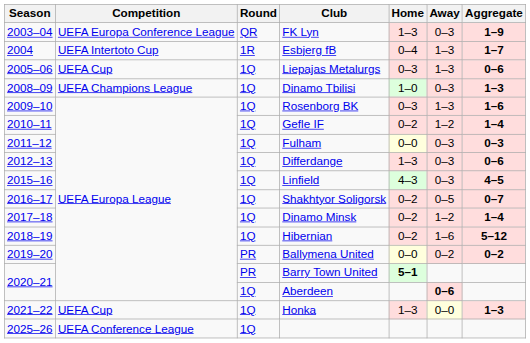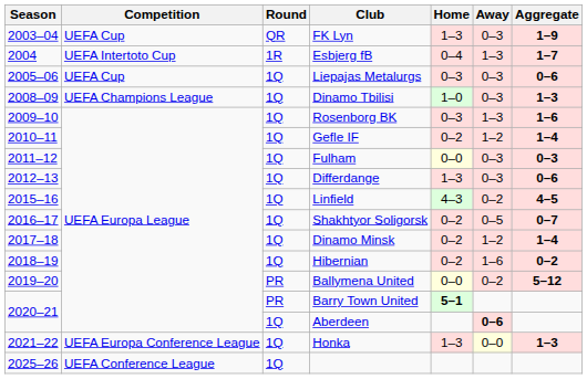 <table class="wikitable">
 <tr>
 <th>Season</th>
 <th>Competition</th>
 <th>Round</th>
 <th>Club</th>
 <th>Home</th>
 <th>Away</th>
 <th>Aggregate</th>
 </tr>
 <tr>
 <td><a href='#'>2003–04</a></td>
-<td><a href='#'>UEFA Europa Conference League</a></td>
+<td><a href='#'>UEFA Cup</a></td>
 <td><a href='#'>QR</a></td>
 <td> <a href='#'>FK Lyn</a></td>
 <td bgcolor="#ffdddd" style="text-align:center;">1–3</td>
 <td bgcolor="#ffdddd" style="text-align:center;">0–3</td>
 <td bgcolor="#ffdddd" style="text-align:center;"><strong>1–9</strong></td>
 </tr>
 <tr>
 <td><a href='#'>2004</a></td>
 <td><a href='#'>UEFA Intertoto Cup</a></td>
 <td><a href='#'>1R</a></td>
 <td> <a href='#'>Esbjerg fB</a></td>
 <td bgcolor="#ffdddd" style="text-align:center;">0–4</td>
 <td bgcolor="#ffdddd" style="text-align:center;">1–3</td>
 <td bgcolor="#ffdddd" style="text-align:center;"><strong>1–7</strong></td>
 </tr>
 <tr>
 <td><a href='#'>2005–06</a></td>
 <td><a href='#'>UEFA Cup</a></td>
 <td><a href='#'>1Q</a></td>
 <td> <a href='#'>Liepajas Metalurgs</a></td>
 <td bgcolor="#ffdddd" style="text-align:center;">0–3</td>
-<td bgcolor="#ffdddd" style="text-align:center;">1–3</td>
+<td bgcolor="#ffdddd" style="text-align:center;">0–3</td>
 <td bgcolor="#ffdddd" style="text-align:center;"><strong>0–6</strong></td>
 </tr>
 <tr>
 <td><a href='#'>2008–09</a></td>
 <td><a href='#'>UEFA Champions League</a></td>
 <td><a href='#'>1Q</a></td>
 <td> <a href='#'>Dinamo Tbilisi</a></td>
 <td bgcolor="#ddffdd" style="text-align:center;">1–0</td>
 <td bgcolor="#ffdddd" style="text-align:center;">0–3</td>
 <td bgcolor="#ffdddd" style="text-align:center;"><strong>1–3</strong></td>
 </tr>
 <tr>
 <td><a href='#'>2009–10</a></td>
 <td rowspan=11><a href='#'>UEFA Europa League</a></td>
 <td><a href='#'>1Q</a></td>
 <td> <a href='#'>Rosenborg BK</a></td>
 <td bgcolor="#ffdddd" style="text-align:center;">0–3</td>
 <td bgcolor="#ffdddd" style="text-align:center;">1–3</td>
 <td bgcolor="#ffdddd" style="text-align:center;"><strong>1–6</strong></td>
 </tr>
 <tr>
 <td><a href='#'>2010–11</a></td>
 <td><a href='#'>1Q</a></td>
 <td> <a href='#'>Gefle IF</a></td>
 <td bgcolor="#ffdddd" style="text-align:center;">0–2</td>
 <td bgcolor="#ffdddd" style="text-align:center;">1–2</td>
 <td bgcolor="#ffdddd" style="text-align:center;"><strong>1–4</strong></td>
 </tr>
 <tr>
 <td><a href='#'>2011–12</a></td>
 <td><a href='#'>1Q</a></td>
 <td> <a href='#'>Fulham</a></td>
 <td bgcolor="#ffffdd" style="text-align:center;">0–0</td>
 <td bgcolor="#ffdddd" style="text-align:center;">0–3</td>
 <td bgcolor="#ffdddd" style="text-align:center;"><strong>0–3</strong></td>
 </tr>
 <tr>
 <td><a href='#'>2012–13</a></td>
 <td><a href='#'>1Q</a></td>
 <td> <a href='#'>Differdange</a></td>
 <td bgcolor="#ffdddd" style="text-align:center;">1–3</td>
 <td bgcolor="#ffdddd" style="text-align:center;">0–3</td>
 <td bgcolor="#ffdddd" style="text-align:center;"><strong>0–6</strong></td>
 </tr>
 <tr>
 <td><a href='#'>2015–16</a></td>
 <td><a href='#'>1Q</a></td>
 <td> <a href='#'>Linfield</a></td>
 <td bgcolor="#ddffdd" style="text-align:center;">4–3</td>
-<td bgcolor="#ffdddd" style="text-align:center;">0–3</td>
+<td bgcolor="#ffdddd" style="text-align:center;">0–2</td>
 <td bgcolor="#ffdddd" style="text-align:center;"><strong>4–5</strong></td>
 </tr>
 <tr>
 <td><a href='#'>2016–17</a></td>
 <td><a href='#'>1Q</a></td>
 <td> <a href='#'>Shakhtyor Soligorsk</a></td>
 <td bgcolor="#ffdddd" style="text-align:center;">0–2</td>
 <td bgcolor="#ffdddd" style="text-align:center;">0–5</td>
 <td bgcolor="#ffdddd" style="text-align:center;"><strong>0–7</strong></td>
 </tr>
 <tr>
 <td><a href='#'>2017–18</a></td>
 <td><a href='#'>1Q</a></td>
 <td> <a href='#'>Dinamo Minsk</a></td>
 <td bgcolor="#ffdddd" style="text-align:center;">0–2</td>
 <td bgcolor="#ffdddd" style="text-align:center;">1–2</td>
 <td bgcolor="#ffdddd" style="text-align:center;"><strong>1–4</strong></td>
 </tr>
 <tr>
 <td><a href='#'>2018–19</a></td>
 <td><a href='#'>1Q</a></td>
 <td> <a href='#'>Hibernian</a></td>
 <td bgcolor="#ffdddd" style="text-align:center;">0–2</td>
 <td bgcolor="#ffdddd" style="text-align:center;">1–6</td>
-<td bgcolor="#ffdddd" style="text-align:center;"><strong>5–12</strong></td>
+<td bgcolor="#ffdddd" style="text-align:center;"><strong>0–2</strong></td>
 </tr>
 <tr>
 <td><a href='#'>2019–20</a></td>
 <td><a href='#'>PR</a></td>
 <td> <a href='#'>Ballymena United</a></td>
 <td bgcolor="#ffffdd" style="text-align:center;">0–0</td>
 <td bgcolor="#ffdddd" style="text-align:center;">0–2</td>
-<td bgcolor="#ffdddd" style="text-align:center;"><strong>0–2</strong></td>
+<td bgcolor="#ffdddd" style="text-align:center;"><strong>5–12</strong></td>
 </tr>
 <tr>
 <td rowspan=2><a href='#'>2020–21</a></td>
 <td><a href='#'>PR</a></td>
 <td> <a href='#'>Barry Town United</a></td>
 <td bgcolor="#ddffdd" style="text-align:center;"><strong>5–1</strong></td>
 <td></td>
 <td></td>
 </tr>
 <tr>
 <td><a href='#'>1Q</a></td>
 <td> <a href='#'>Aberdeen</a></td>
 <td></td>
 <td bgcolor="#ffdddd" style="text-align:center;"><strong>0–6</strong></td>
 <td></td>
 </tr>
 <tr>
 <td><a href='#'>2021–22</a></td>
-<td><a href='#'>UEFA Cup</a></td>
+<td><a href='#'>UEFA Europa Conference League</a></td>
 <td><a href='#'>1Q</a></td>
 <td> <a href='#'>Honka</a></td>
 <td bgcolor="#ffdddd" style="text-align:center;">1–3</td>
 <td bgcolor="#ffffdd" style="text-align:center;">0–0</td>
 <td bgcolor="#ffdddd" style="text-align:center;"><strong>1–3</strong></td>
 </tr>
 <tr>
 <td><a href='#'>2025–26</a></td>
 <td><a href='#'>UEFA Conference League</a></td>
 <td><a href='#'>1Q</a></td>
 <td></td>
 <td style="text-align:center;"></td>
 <td style="text-align:center;"></td>
 <td style="text-align:center;"></td>
 </tr>
 </table>
